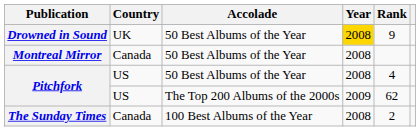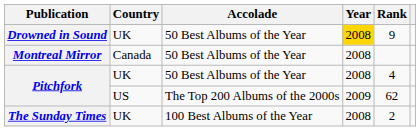 <table class="wikitable plainrowheaders">
 <tr>
 <th>Publication</th>
 <th>Country</th>
 <th>Accolade</th>
 <th>Year</th>
 <th>Rank</th>
 <th></th>
 </tr>
 <tr>
 <th scope="row"><em><a href='#'>Drowned in Sound</a></em></th>
 <td>UK</td>
 <td>50 Best Albums of the Year</td>
 <td style="background: gold;">2008</td>
 <td align="center">9</td>
 <td align="center"></td>
 </tr>
 <tr>
 <th scope="row"><em><a href='#'>Montreal Mirror</a></em></th>
 <td>Canada</td>
 <td>50 Best Albums of the Year</td>
 <td>2008</td>
 <td></td>
 <td align="center"></td>
 </tr>
 <tr>
 <th scope="row" rowspan="2"><em><a href='#'>Pitchfork</a></em></th>
-<td>US</td>
+<td>UK</td>
 <td>50 Best Albums of the Year</td>
 <td>2008</td>
 <td align="center">4</td>
 <td align="center"></td>
 </tr>
 <tr>
 <td>US</td>
 <td>The Top 200 Albums of the 2000s</td>
 <td>2009</td>
 <td align="center">62</td>
 <td align="center"></td>
 </tr>
 <tr>
 <th scope="row"><em><a href='#'>The Sunday Times</a></em></th>
-<td>Canada</td>
+<td>UK</td>
 <td>100 Best Albums of the Year</td>
 <td>2008</td>
 <td align="center">2</td>
 <td align="center"></td>
 </tr>
 </table>
